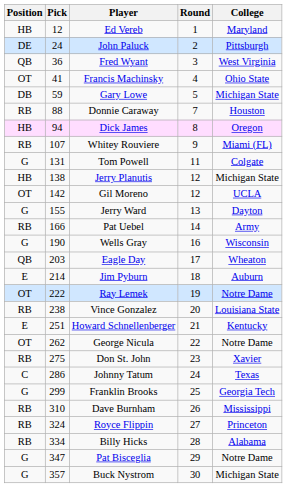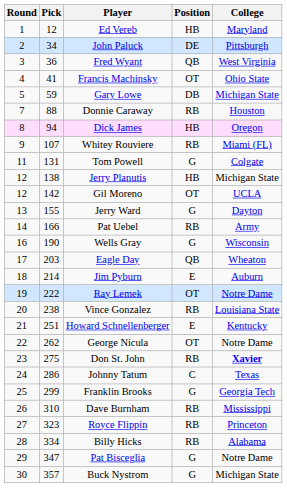 <table class="wikitable sortable sortable"  style="text-align:center;">
 <tr>
-<th>Position</th>
+<th>Round</th>
 <th>Pick</th>
 <th>Player</th>
-<th>Round</th>
+<th>Position</th>
 <th>College</th>
 </tr>
 <tr>
-<td>HB</td>
+<td>1</td>
 <td>12</td>
 <td><a href='#'>Ed Vereb</a></td>
-<td>1</td>
+<td>HB</td>
 <td><a href='#'>Maryland</a></td>
 </tr>
 <tr style="background:#d0e7ff;">
+<td>2</td>
+<td>34</td>
+<td><a href='#'>John Paluck</a></td>
 <td>DE</td>
-<td>24</td>
-<td><a href='#'>John Paluck</a></td>
-<td>2</td>
 <td><a href='#'>Pittsburgh</a></td>
 </tr>
 <tr>
-<td>QB</td>
+<td>3</td>
 <td>36</td>
 <td><a href='#'>Fred Wyant</a></td>
-<td>3</td>
+<td>QB</td>
 <td><a href='#'>West Virginia</a></td>
 </tr>
 <tr>
-<td>OT</td>
+<td>4</td>
 <td>41</td>
 <td><a href='#'>Francis Machinsky</a></td>
-<td>4</td>
+<td>OT</td>
 <td><a href='#'>Ohio State</a></td>
 </tr>
 <tr>
-<td>DB</td>
+<td>5</td>
 <td>59</td>
 <td><a href='#'>Gary Lowe</a></td>
-<td>5</td>
+<td>DB</td>
 <td><a href='#'>Michigan State</a></td>
 </tr>
 <tr>
-<td>RB</td>
+<td>7</td>
 <td>88</td>
 <td>Donnie Caraway</td>
-<td>7</td>
+<td>RB</td>
 <td><a href='#'>Houston</a></td>
 </tr>
 <tr style="background:#fdf;">
-<td>HB</td>
+<td>8</td>
 <td>94</td>
 <td><a href='#'>Dick James</a></td>
-<td>8</td>
+<td>HB</td>
 <td><a href='#'>Oregon</a></td>
 </tr>
 <tr>
-<td>RB</td>
+<td>9</td>
 <td>107</td>
 <td>Whitey Rouviere</td>
-<td>9</td>
+<td>RB</td>
 <td><a href='#'>Miami (FL)</a></td>
 </tr>
 <tr>
-<td>G</td>
+<td>11</td>
 <td>131</td>
 <td>Tom Powell</td>
-<td>11</td>
+<td>G</td>
 <td><a href='#'>Colgate</a></td>
 </tr>
 <tr>
-<td>HB</td>
+<td>12</td>
 <td>138</td>
 <td><a href='#'>Jerry Planutis</a></td>
-<td>12</td>
+<td>HB</td>
 <td>Michigan State</td>
 </tr>
 <tr>
-<td>OT</td>
+<td>12</td>
 <td>142</td>
 <td>Gil Moreno</td>
-<td>12</td>
+<td>OT</td>
 <td><a href='#'>UCLA</a></td>
 </tr>
 <tr>
-<td>G</td>
+<td>13</td>
 <td>155</td>
 <td>Jerry Ward</td>
-<td>13</td>
+<td>G</td>
 <td><a href='#'>Dayton</a></td>
 </tr>
 <tr>
-<td>RB</td>
+<td>14</td>
 <td>166</td>
 <td>Pat Uebel</td>
-<td>14</td>
+<td>RB</td>
 <td><a href='#'>Army</a></td>
 </tr>
 <tr>
-<td>G</td>
+<td>16</td>
 <td>190</td>
 <td>Wells Gray</td>
-<td>16</td>
+<td>G</td>
 <td><a href='#'>Wisconsin</a></td>
 </tr>
 <tr>
-<td>QB</td>
+<td>17</td>
 <td>203</td>
 <td><a href='#'>Eagle Day</a></td>
-<td>17</td>
+<td>QB</td>
 <td><a href='#'>Wheaton</a></td>
 </tr>
 <tr>
-<td>E</td>
+<td>18</td>
 <td>214</td>
 <td><a href='#'>Jim Pyburn</a></td>
-<td>18</td>
+<td>E</td>
 <td><a href='#'>Auburn</a></td>
 </tr>
 <tr style="background:#d0e7ff;">
-<td>OT</td>
+<td>19</td>
 <td>222</td>
 <td><a href='#'>Ray Lemek</a></td>
-<td>19</td>
+<td>OT</td>
 <td><a href='#'>Notre Dame</a></td>
 </tr>
 <tr>
-<td>RB</td>
+<td>20</td>
 <td>238</td>
 <td>Vince Gonzalez</td>
-<td>20</td>
+<td>RB</td>
 <td><a href='#'>Louisiana State</a></td>
 </tr>
 <tr>
-<td>E</td>
+<td>21</td>
 <td>251</td>
 <td><a href='#'>Howard Schnellenberger</a></td>
-<td>21</td>
+<td>E</td>
 <td><a href='#'>Kentucky</a></td>
 </tr>
 <tr>
-<td>OT</td>
+<td>22</td>
 <td>262</td>
 <td>George Nicula</td>
-<td>22</td>
+<td>OT</td>
 <td>Notre Dame</td>
 </tr>
 <tr>
-<td>RB</td>
+<td>23</td>
 <td>275</td>
 <td>Don St. John</td>
-<td>23</td>
-<td><a href='#'>Xavier</a></td>
+<td>RB</td>
+<td><strong><a href='#'>Xavier</a></strong></td>
 </tr>
 <tr>
-<td>C</td>
+<td>24</td>
 <td>286</td>
 <td>Johnny Tatum</td>
-<td>24</td>
+<td>C</td>
 <td><a href='#'>Texas</a></td>
 </tr>
 <tr>
-<td>G</td>
+<td>25</td>
 <td>299</td>
 <td>Franklin Brooks</td>
-<td>25</td>
+<td>G</td>
 <td><a href='#'>Georgia Tech</a></td>
 </tr>
 <tr>
-<td>RB</td>
+<td>26</td>
 <td>310</td>
 <td>Dave Burnham</td>
-<td>26</td>
+<td>RB</td>
 <td><a href='#'>Mississippi</a></td>
 </tr>
 <tr>
+<td>27</td>
+<td>323</td>
+<td><a href='#'>Royce Flippin</a></td>
 <td>RB</td>
-<td>324</td>
-<td><a href='#'>Royce Flippin</a></td>
-<td>27</td>
 <td><a href='#'>Princeton</a></td>
 </tr>
 <tr>
-<td>RB</td>
+<td>28</td>
 <td>334</td>
 <td>Billy Hicks</td>
-<td>28</td>
+<td>RB</td>
 <td><a href='#'>Alabama</a></td>
 </tr>
 <tr>
-<td>G</td>
+<td>29</td>
 <td>347</td>
 <td><a href='#'>Pat Bisceglia</a></td>
-<td>29</td>
+<td>G</td>
 <td>Notre Dame</td>
 </tr>
 <tr>
-<td>G</td>
+<td>30</td>
 <td>357</td>
 <td>Buck Nystrom</td>
-<td>30</td>
+<td>G</td>
 <td>Michigan State</td>
 </tr>
 </table>
